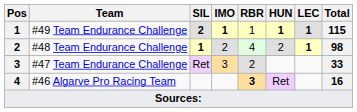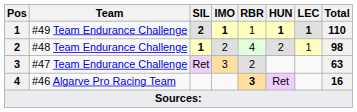 <table class="wikitable" style="font-size: 85%; text-align:center">
 <tr>
 <th>Pos</th>
 <th>Team</th>
 <th>SIL<br></th>
 <th>IMO<br></th>
 <th>RBR<br></th>
 <th>HUN<br></th>
 <th>LEC<br></th>
 <th>Total</th>
 </tr>
 <tr>
 <th>1</th>
 <td align=left>#49 <a href='#'>Team Endurance Challenge</a></td>
 <td style="background:#DFDFDF;"><strong>2</strong></td>
 <td style="background:#FFFFBF;"><strong>1</strong></td>
 <td style="background:#FFFFBF;">1</td>
 <td style="background:#FFFFBF;"><strong>1</strong></td>
 <td style="background:#DFDFDF;"><strong>1</strong></td>
-<th>115</th>
+<th>110</th>
 </tr>
 <tr>
 <th>2</th>
 <td align=left>#48 <a href='#'>Team Endurance Challenge</a></td>
 <td style="background:#FFFFBF;"><strong>1</strong></td>
 <td style="background:#DFDFDF;">2</td>
 <td style="background:#DFFFDF;">4</td>
 <td style="background:#DFDFDF;">2</td>
-<td style="background:#FFFFBF;"><strong>1</strong></td>
+<td style="background:#FFFFBF;">1</td>
 <th>98</th>
 </tr>
 <tr>
 <th>3</th>
 <td align=left>#47 <a href='#'>Team Endurance Challenge</a></td>
 <td style="background:#EFCFFF;">Ret</td>
 <td style="background:#FFDF9F;">3</td>
 <td style="background:#DFDFDF;">2</td>
 <td></td>
 <td></td>
-<th>33</th>
+<th>63</th>
 </tr>
 <tr>
 <th>4</th>
 <td align=left>#46 <a href='#'>Algarve Pro Racing Team</a></td>
 <td></td>
 <td></td>
 <td style="background:#FFDF9F;"><strong>3</strong></td>
 <td style="background:#EFCFFF;">Ret</td>
 <td></td>
 <th>16</th>
 </tr>
 <tr class="sortbottom">
 <td colspan="8" style="background-color:#EAECF0;text-align:center"><strong>Sources:</strong></td>
 </tr>
 </table>
